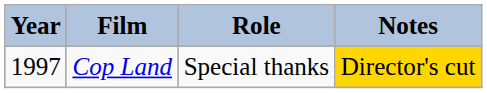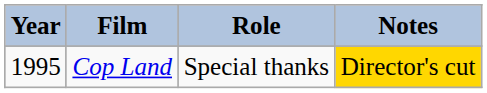 <table class="wikitable" style="font-size:95%;">
 <tr>
 <th style="background:#B0C4DE;">Year</th>
 <th style="background:#B0C4DE;">Film</th>
 <th style="background:#B0C4DE;">Role</th>
 <th style="background:#B0C4DE;">Notes</th>
 </tr>
 <tr>
-<td>1997</td>
+<td>1995</td>
 <td><em><a href='#'>Cop Land</a></em></td>
 <td>Special thanks</td>
 <td style="background: gold;">Director's cut</td>
 </tr>
 </table>
